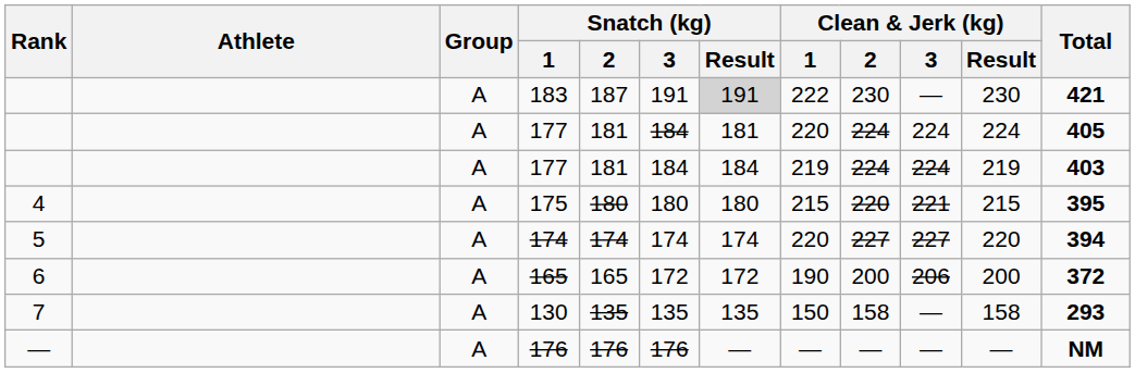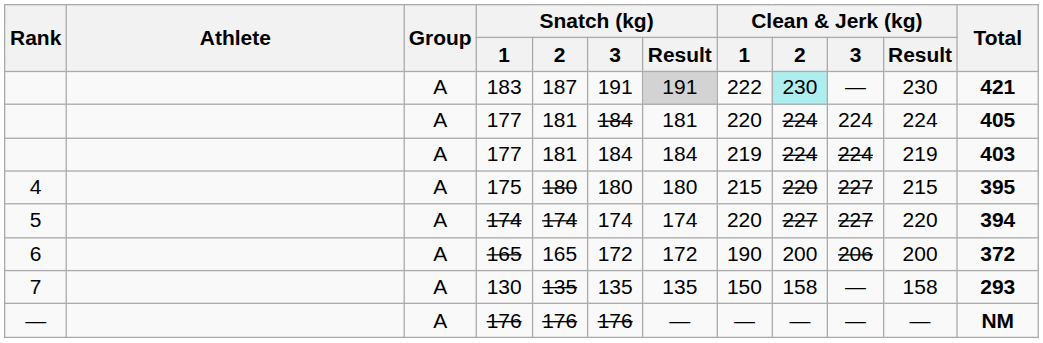 <table class = "wikitable" style="text-align:center;">
 <tr>
 <th rowspan=2 width=40>Rank</th>
 <th rowspan=2 width=250>Athlete</th>
 <th rowspan=2 width=40>Group</th>
 <th colspan=4>Snatch (kg)</th>
 <th colspan=4>Clean & Jerk (kg)</th>
 <th rowspan=2 width=55>Total</th>
 </tr>
 <tr>
 <th width=35>1</th>
 <th width=35>2</th>
 <th width=35>3</th>
 <th width=45>Result</th>
 <th width=35>1</th>
 <th width=35>2</th>
 <th width=35>3</th>
 <th width=45>Result</th>
 </tr>
 <tr>
 <td></td>
 <td align=left></td>
 <td>A</td>
 <td>183</td>
 <td>187</td>
 <td>191</td>
 <td style="background: lightgrey;">191</td>
 <td>222</td>
-<td>230</td>
+<td style="background: paleturquoise;">230</td>
 <td>—</td>
 <td>230</td>
 <td><strong>421</strong></td>
 </tr>
 <tr>
 <td></td>
 <td align=left></td>
 <td>A</td>
 <td>177</td>
 <td>181</td>
 <td><s>184</s></td>
 <td>181</td>
 <td>220</td>
 <td><s>224</s></td>
 <td>224</td>
 <td>224</td>
 <td><strong>405</strong></td>
 </tr>
 <tr>
 <td></td>
 <td align=left></td>
 <td>A</td>
 <td>177</td>
 <td>181</td>
 <td>184</td>
 <td>184</td>
 <td>219</td>
 <td><s>224</s></td>
 <td><s>224</s></td>
 <td>219</td>
 <td><strong>403</strong></td>
 </tr>
 <tr>
 <td>4</td>
 <td align=left></td>
 <td>A</td>
 <td>175</td>
 <td><s>180</s></td>
 <td>180</td>
 <td>180</td>
 <td>215</td>
 <td><s>220</s></td>
-<td><s>221</s></td>
+<td><s>227</s></td>
 <td>215</td>
 <td><strong>395</strong></td>
 </tr>
 <tr>
 <td>5</td>
 <td align=left></td>
 <td>A</td>
 <td><s>174</s></td>
 <td><s>174</s></td>
 <td>174</td>
 <td>174</td>
 <td>220</td>
 <td><s>227</s></td>
 <td><s>227</s></td>
 <td>220</td>
 <td><strong>394</strong></td>
 </tr>
 <tr>
 <td>6</td>
 <td align=left></td>
 <td>A</td>
 <td><s>165</s></td>
 <td>165</td>
 <td>172</td>
 <td>172</td>
 <td>190</td>
 <td>200</td>
 <td><s>206</s></td>
 <td>200</td>
 <td><strong>372</strong></td>
 </tr>
 <tr>
 <td>7</td>
 <td align=left></td>
 <td>A</td>
 <td>130</td>
 <td><s>135</s></td>
 <td>135</td>
 <td>135</td>
 <td>150</td>
 <td>158</td>
 <td>—</td>
 <td>158</td>
 <td><strong>293</strong></td>
 </tr>
 <tr>
 <td>—</td>
 <td align=left></td>
 <td>A</td>
 <td><s>176</s></td>
 <td><s>176</s></td>
 <td><s>176</s></td>
 <td>—</td>
 <td>—</td>
 <td>—</td>
 <td>—</td>
 <td>—</td>
 <td><strong>NM</strong></td>
 </tr>
 </table>
